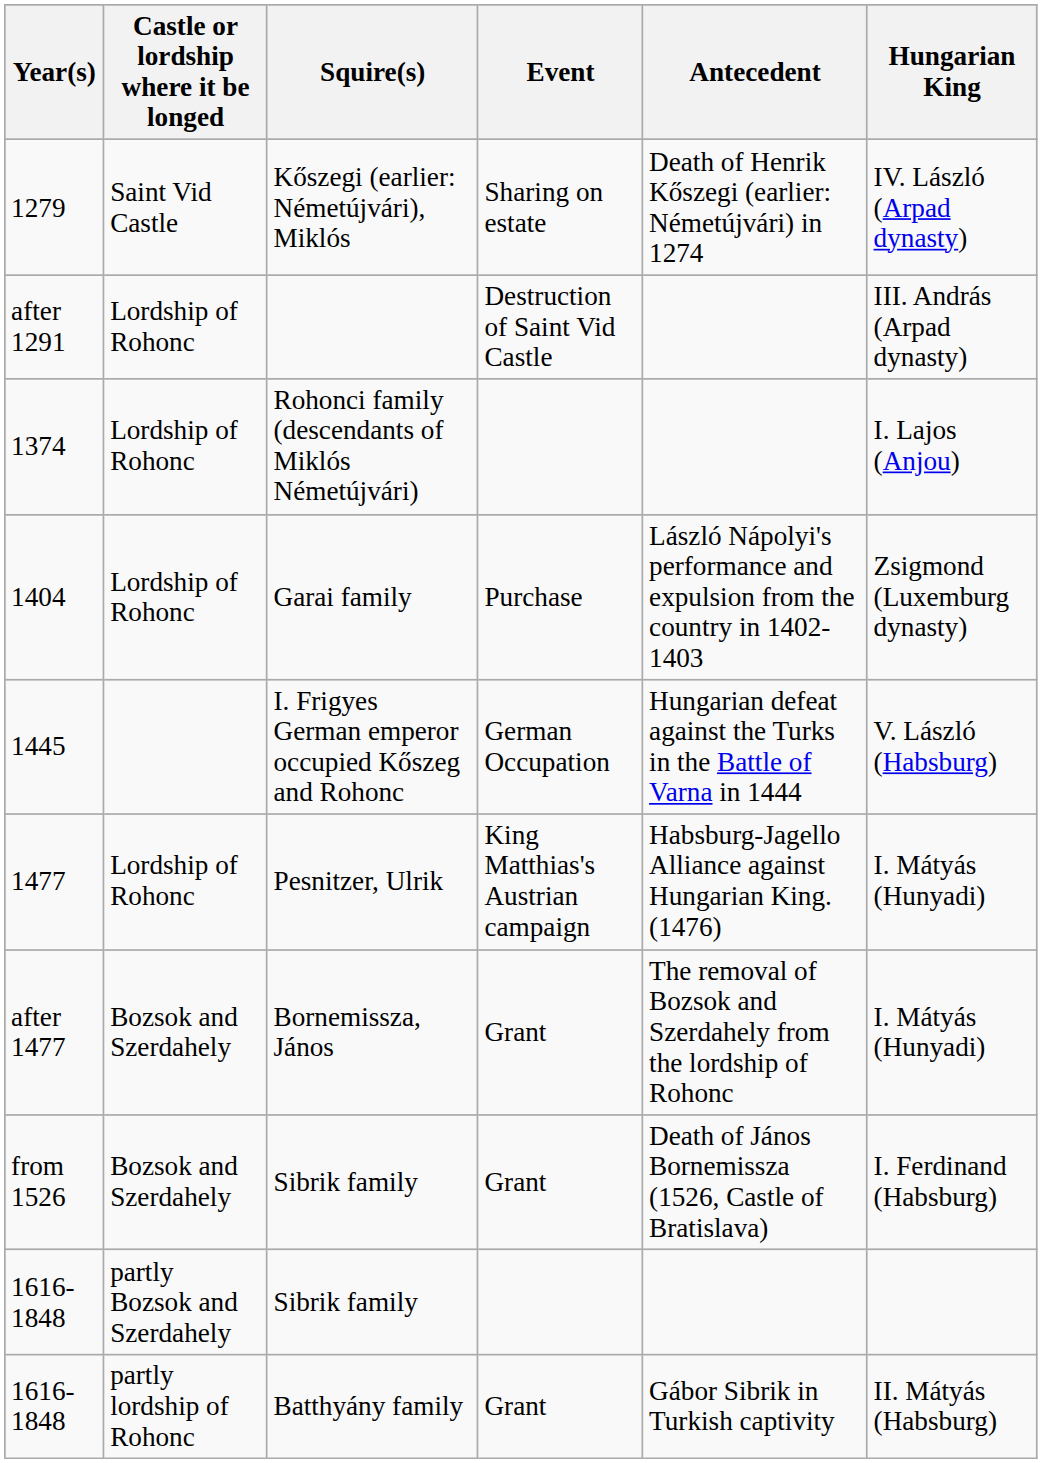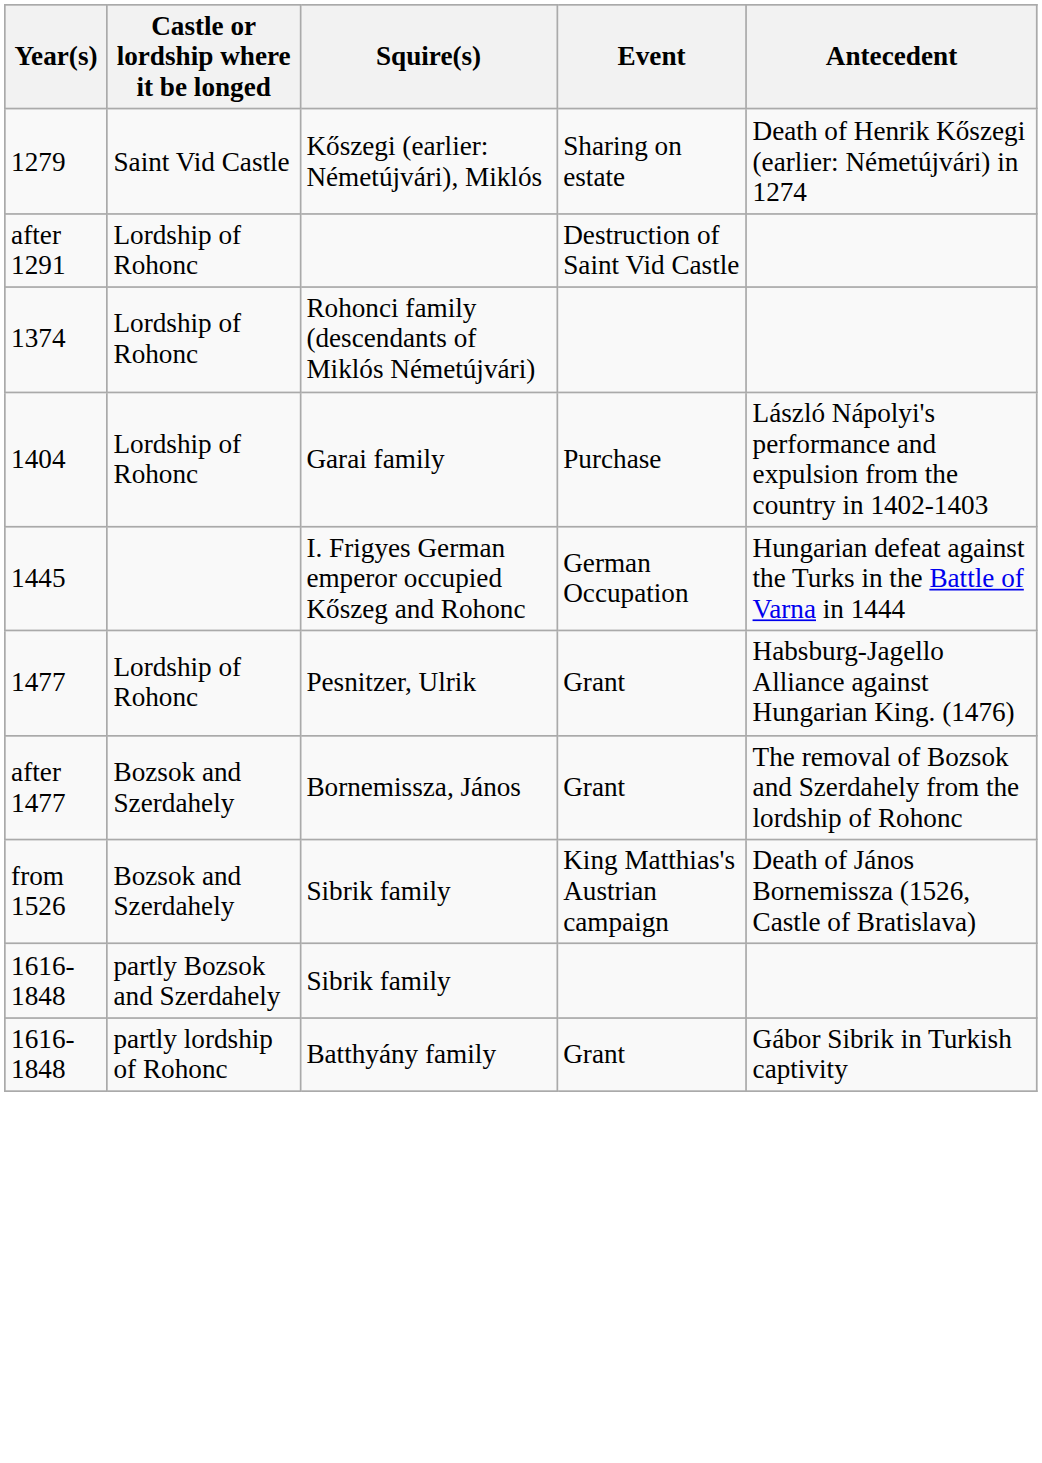 <table class="wikitable">
 <tr>
 <th>Year(s)</th>
 <th>Castle or lordship where it be longed</th>
 <th>Squire(s)</th>
 <th>Event</th>
 <th>Antecedent</th>
-<th>Hungarian King</th>
 </tr>
 <tr>
 <td>1279</td>
 <td>Saint Vid Castle</td>
 <td>Kőszegi (earlier: Németújvári), Miklós</td>
 <td>Sharing on estate</td>
 <td>Death of Henrik Kőszegi (earlier: Németújvári) in 1274</td>
-<td>IV. László (<a href='#'>Arpad dynasty</a>)</td>
 </tr>
 <tr>
 <td>after 1291</td>
 <td>Lordship of Rohonc</td>
 <td></td>
 <td>Destruction of Saint Vid Castle</td>
 <td></td>
-<td>III. András (Arpad dynasty)</td>
 </tr>
 <tr>
 <td>1374</td>
 <td>Lordship of Rohonc</td>
 <td>Rohonci family (descendants of Miklós Németújvári)</td>
 <td></td>
 <td></td>
-<td>I. Lajos (<a href='#'>Anjou</a>)</td>
 </tr>
 <tr>
 <td>1404</td>
 <td>Lordship of Rohonc</td>
 <td>Garai family</td>
 <td>Purchase</td>
 <td>László Nápolyi's performance and expulsion from the country in 1402-1403</td>
-<td>Zsigmond (Luxemburg dynasty)</td>
 </tr>
 <tr>
 <td>1445</td>
 <td></td>
 <td>I. Frigyes German emperor occupied Kőszeg and Rohonc</td>
 <td>German Occupation</td>
 <td>Hungarian defeat against the Turks in the <a href='#'>Battle of Varna</a> in 1444</td>
-<td>V. László (<a href='#'>Habsburg</a>)</td>
 </tr>
 <tr>
 <td>1477</td>
 <td>Lordship of Rohonc</td>
 <td>Pesnitzer, Ulrik</td>
-<td>King Matthias's Austrian campaign</td>
+<td>Grant</td>
 <td>Habsburg-Jagello Alliance against Hungarian King. (1476)</td>
-<td>I. Mátyás (Hunyadi)</td>
 </tr>
 <tr>
 <td>after 1477</td>
 <td>Bozsok and Szerdahely</td>
 <td>Bornemissza, János</td>
 <td>Grant</td>
 <td>The removal of Bozsok and Szerdahely from the lordship of Rohonc</td>
-<td>I. Mátyás (Hunyadi)</td>
 </tr>
 <tr>
 <td>from 1526</td>
 <td>Bozsok and Szerdahely</td>
 <td>Sibrik family</td>
-<td>Grant</td>
+<td>King Matthias's Austrian campaign</td>
 <td>Death of János Bornemissza (1526, Castle of Bratislava)</td>
-<td>I. Ferdinand (Habsburg)</td>
 </tr>
 <tr>
 <td>1616-1848</td>
 <td>partly Bozsok and Szerdahely</td>
 <td>Sibrik family</td>
-<td></td>
 <td></td>
 <td></td>
 </tr>
 <tr>
 <td>1616-1848</td>
 <td>partly lordship of Rohonc</td>
 <td>Batthyány family</td>
 <td>Grant</td>
 <td>Gábor Sibrik in Turkish captivity</td>
-<td>II. Mátyás (Habsburg)</td>
 </tr>
 </table>
